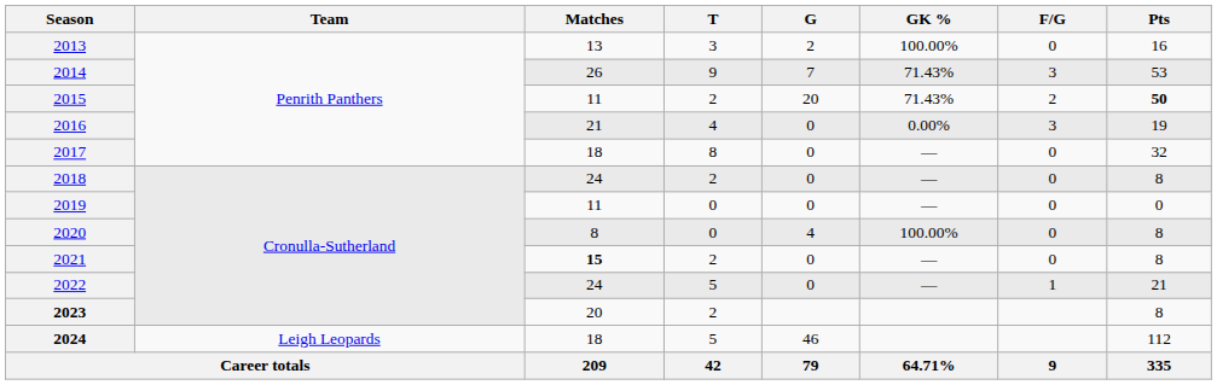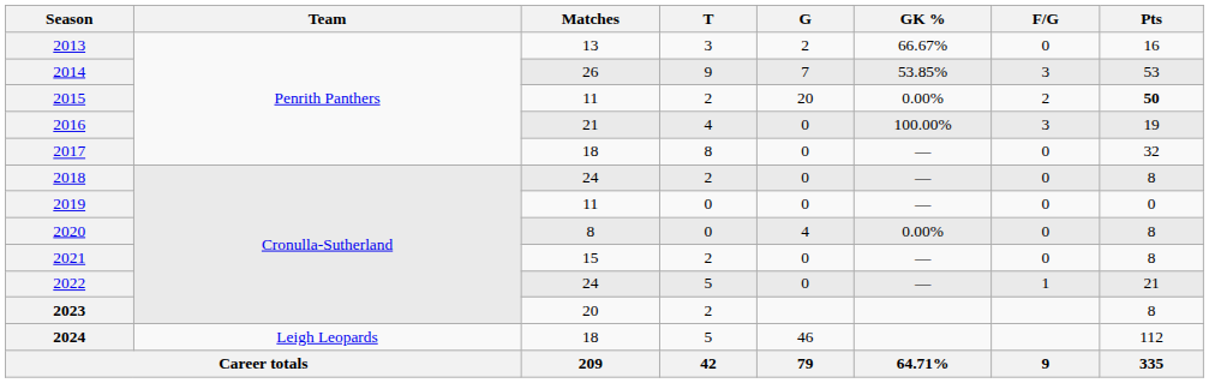 <table class="wikitable sortable"  style="font-size:90%; text-align:center; width:85%;">
 <tr>
 <th width=2%>Season</th>
 <th width=8%>Team</th>
 <th width=2%>Matches</th>
 <th width=2%>T</th>
 <th width=2%>G</th>
 <th width=2%>GK %</th>
 <th width=2%>F/G</th>
 <th width=2%>Pts</th>
 </tr>
 <tr>
 <th scope="row" style="text-align:center; font-weight:normal"><a href='#'>2013</a></th>
 <td rowspan="5" style="text-align:center;"> <a href='#'>Penrith Panthers</a></td>
 <td>13</td>
 <td>3</td>
 <td>2</td>
-<td>100.00%</td>
+<td>66.67%</td>
 <td>0</td>
 <td>16</td>
 </tr>
 <tr style="background:#eaeaea;">
 <th scope="row" style="text-align:center; font-weight:normal"><a href='#'>2014</a></th>
 <td>26</td>
 <td>9</td>
 <td>7</td>
-<td>71.43%</td>
+<td>53.85%</td>
 <td>3</td>
 <td>53</td>
 </tr>
 <tr>
 <th scope="row" style="text-align:center; font-weight:normal"><a href='#'>2015</a></th>
 <td>11</td>
 <td>2</td>
 <td>20</td>
-<td>71.43%</td>
+<td>0.00%</td>
 <td>2</td>
 <td><strong>50</strong></td>
 </tr>
 <tr style="background:#eaeaea;">
 <th scope="row" style="text-align:center; font-weight:normal"><a href='#'>2016</a></th>
 <td>21</td>
 <td>4</td>
 <td>0</td>
-<td>0.00%</td>
+<td>100.00%</td>
 <td>3</td>
 <td>19</td>
 </tr>
 <tr>
 <th scope="row" style="text-align:center; font-weight:normal"><a href='#'>2017</a></th>
 <td>18</td>
 <td>8</td>
 <td>0</td>
 <td>—</td>
 <td>0</td>
 <td>32</td>
 </tr>
 <tr style="background:#eaeaea;">
 <th scope="row" style="text-align:center; font-weight:normal"><a href='#'>2018</a></th>
 <td rowspan="6" style="text-align:center;"> <a href='#'>Cronulla-Sutherland</a></td>
 <td>24</td>
 <td>2</td>
 <td>0</td>
 <td>—</td>
 <td>0</td>
 <td>8</td>
 </tr>
 <tr>
 <th scope="row" style="text-align:center; font-weight:normal"><a href='#'>2019</a></th>
 <td>11</td>
 <td>0</td>
 <td>0</td>
 <td>—</td>
 <td>0</td>
 <td>0</td>
 </tr>
 <tr style="background:#eaeaea;">
 <th scope="row" style="text-align:center; font-weight:normal"><a href='#'>2020</a></th>
 <td>8</td>
 <td>0</td>
 <td>4</td>
-<td>100.00%</td>
+<td>0.00%</td>
 <td>0</td>
 <td>8</td>
 </tr>
 <tr>
 <th scope="row" style="text-align:center; font-weight:normal"><a href='#'>2021</a></th>
-<td><strong>15</strong></td>
+<td>15</td>
 <td>2</td>
 <td>0</td>
 <td>—</td>
 <td>0</td>
 <td>8</td>
 </tr>
 <tr style="background:#eaeaea;">
 <th scope="row" style="text-align:center; font-weight:normal"><a href='#'>2022</a></th>
 <td>24</td>
 <td>5</td>
 <td>0</td>
 <td>—</td>
 <td>1</td>
 <td>21</td>
 </tr>
 <tr>
 <th>2023</th>
 <td>20</td>
 <td>2</td>
 <td></td>
 <td></td>
 <td></td>
 <td>8</td>
 </tr>
 <tr>
 <th>2024</th>
 <td>  <a href='#'>Leigh Leopards</a></td>
 <td>18</td>
 <td>5</td>
 <td>46</td>
 <td></td>
 <td></td>
 <td>112</td>
 </tr>
 <tr class="sortbottom">
 <th colspan="2">Career totals</th>
 <th>209</th>
 <th>42</th>
 <th>79</th>
 <th>64.71%</th>
 <th>9</th>
 <th>335</th>
 </tr>
 </table>
